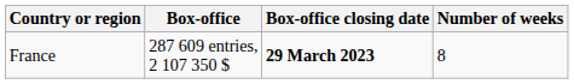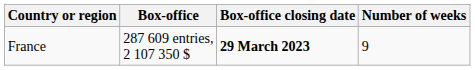 <table class="wikitable">
 <tr>
 <th>Country or region</th>
 <th>Box-office</th>
 <th>Box-office closing date</th>
 <th>Number of weeks</th>
 </tr>
 <tr>
 <td>France</td>
 <td>287 609 entries,<br>2 107 350 <abbr>$</abbr></td>
 <td><strong>29 March 2023</strong></td>
-<td>8</td>
+<td>9</td>
 </tr>
 </table>
